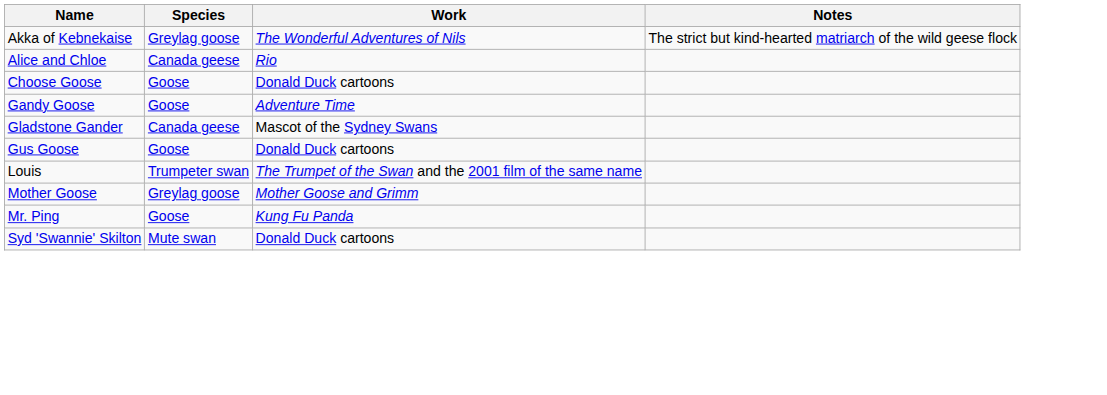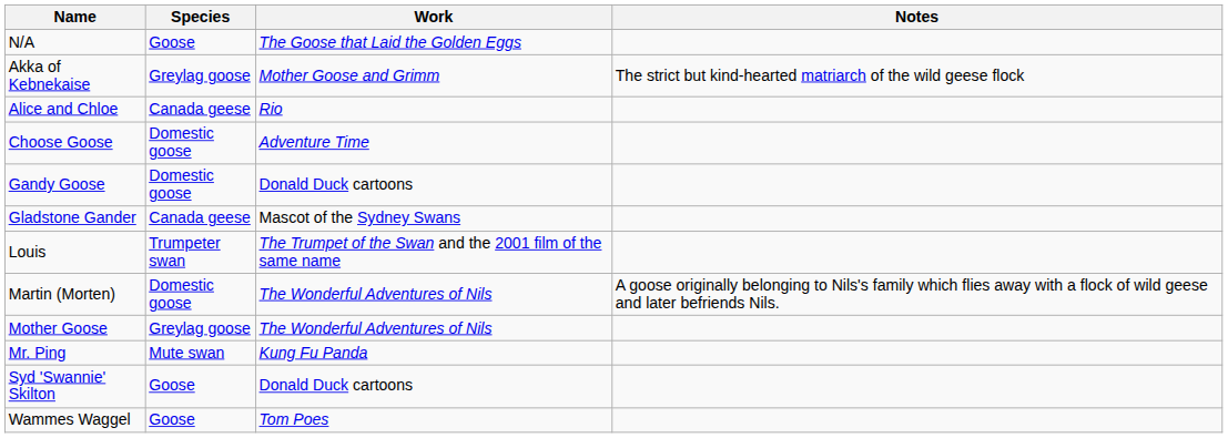 <table class="wikitable">
 <tr>
 <th>Name</th>
 <th>Species</th>
 <th>Work</th>
 <th>Notes</th>
 </tr>
 <tr>
+<td>N/A</td>
+<td><a href='#'>Goose</a></td>
+<td><em><a href='#'>The Goose that Laid the Golden Eggs</a></em></td>
+<td></td>
+</tr>
+<tr>
 <td>Akka of <a href='#'>Kebnekaise</a></td>
 <td><a href='#'>Greylag goose</a></td>
-<td><em><a href='#'>The Wonderful Adventures of Nils</a></em></td>
+<td><em><a href='#'>Mother Goose and Grimm</a></em></td>
 <td>The strict but kind-hearted <a href='#'>matriarch</a> of the wild geese flock</td>
 </tr>
 <tr>
 <td><a href='#'>Alice and Chloe</a></td>
 <td><a href='#'>Canada geese</a></td>
 <td><em><a href='#'>Rio</a></em></td>
 <td></td>
 </tr>
 <tr>
 <td><a href='#'>Choose Goose</a></td>
-<td><a href='#'>Goose</a></td>
-<td><a href='#'>Donald Duck</a> cartoons</td>
+<td><a href='#'>Domestic goose</a></td>
+<td><em><a href='#'>Adventure Time</a></em></td>
 <td></td>
 </tr>
 <tr>
 <td><a href='#'>Gandy Goose</a></td>
-<td><a href='#'>Goose</a></td>
-<td><em><a href='#'>Adventure Time</a></em></td>
+<td><a href='#'>Domestic goose</a></td>
+<td><a href='#'>Donald Duck</a> cartoons</td>
 <td></td>
 </tr>
 <tr>
 <td><a href='#'>Gladstone Gander</a></td>
 <td><a href='#'>Canada geese</a></td>
 <td>Mascot of the <a href='#'>Sydney Swans</a></td>
 <td></td>
 </tr>
 <tr>
-<td><a href='#'>Gus Goose</a></td>
-<td><a href='#'>Goose</a></td>
-<td><a href='#'>Donald Duck</a> cartoons</td>
-<td></td>
-</tr>
-<tr>
 <td>Louis</td>
 <td><a href='#'>Trumpeter swan</a></td>
 <td><em><a href='#'>The Trumpet of the Swan</a></em> and the <a href='#'>2001 film of the same name</a></td>
 <td></td>
 </tr>
 <tr>
+<td>Martin (Morten)</td>
+<td><a href='#'>Domestic goose</a></td>
+<td><em><a href='#'>The Wonderful Adventures of Nils</a></em></td>
+<td>A goose originally belonging to Nils's family which flies away with a flock of wild geese and later befriends Nils.</td>
+</tr>
+<tr>
 <td><a href='#'>Mother Goose</a></td>
 <td><a href='#'>Greylag goose</a></td>
-<td><em><a href='#'>Mother Goose and Grimm</a></em></td>
+<td><em><a href='#'>The Wonderful Adventures of Nils</a></em></td>
 <td></td>
 </tr>
 <tr>
 <td><a href='#'>Mr. Ping</a></td>
-<td><a href='#'>Goose</a></td>
+<td><a href='#'>Mute swan</a></td>
 <td><em><a href='#'>Kung Fu Panda</a></em></td>
 <td></td>
 </tr>
 <tr>
 <td><a href='#'>Syd 'Swannie' Skilton</a></td>
-<td><a href='#'>Mute swan</a></td>
+<td><a href='#'>Goose</a></td>
 <td><a href='#'>Donald Duck</a> cartoons</td>
 <td></td>
 </tr>
+<tr>
+<td>Wammes Waggel</td>
+<td><a href='#'>Goose</a></td>
+<td><em><a href='#'>Tom Poes</a></em></td>
+<td></td>
+</tr>
 </table>
